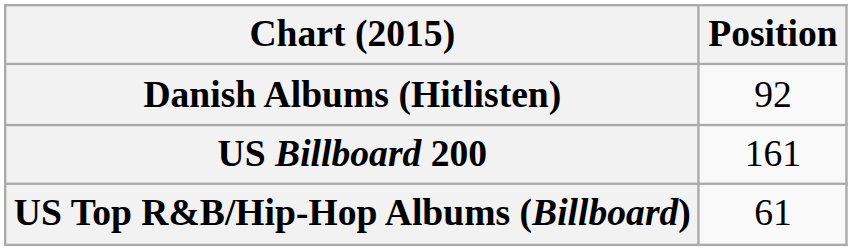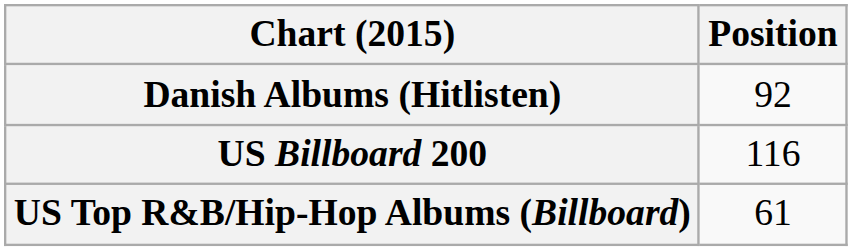 <table class="wikitable sortable plainrowheaders" style="text-align:center">
 <tr>
 <th scope="col">Chart (2015)</th>
 <th scope="col">Position</th>
 </tr>
 <tr>
 <th scope="row">Danish Albums (Hitlisten)</th>
 <td>92</td>
 </tr>
 <tr>
 <th scope="row">US <em>Billboard</em> 200</th>
-<td>161</td>
+<td>116</td>
 </tr>
 <tr>
 <th scope="row">US Top R&B/Hip-Hop Albums (<em>Billboard</em>)</th>
 <td>61</td>
 </tr>
 </table>
